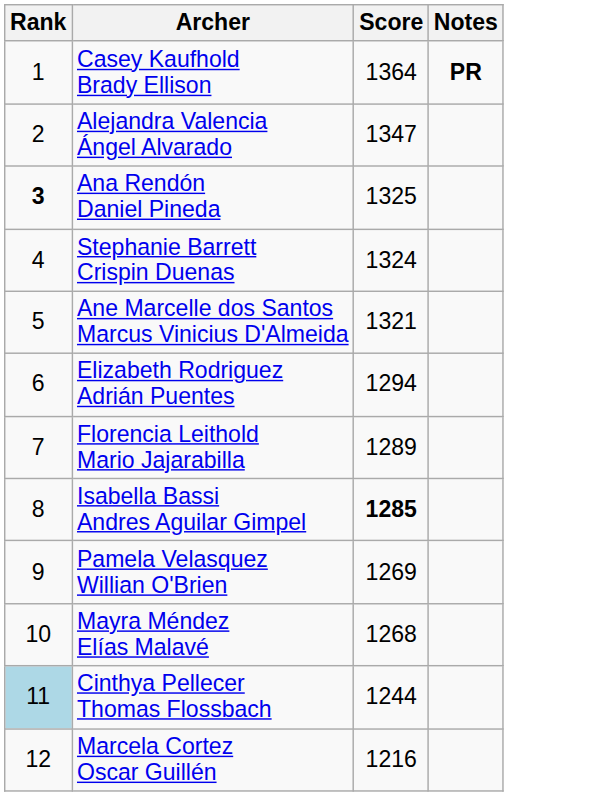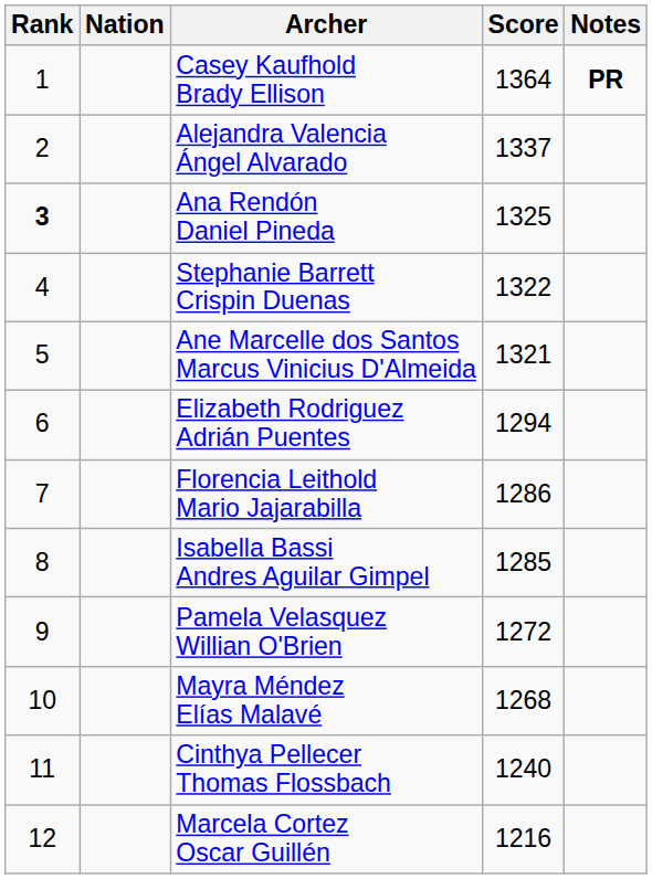 <table class="wikitable sortable" style="text-align:center">
 <tr>
 <th>Rank</th>
+<th>Nation</th>
 <th>Archer</th>
 <th>Score</th>
 <th>Notes</th>
 </tr>
 <tr>
 <td>1</td>
+<td align=left></td>
 <td align=left><a href='#'>Casey Kaufhold</a><br><a href='#'>Brady Ellison</a></td>
 <td>1364</td>
 <td><strong>PR</strong></td>
 </tr>
 <tr>
 <td>2</td>
+<td align=left></td>
 <td align=left><a href='#'>Alejandra Valencia</a><br><a href='#'>Ángel Alvarado</a></td>
-<td>1347</td>
+<td>1337</td>
 <td></td>
 </tr>
 <tr>
 <td><strong>3</strong></td>
+<td align=left></td>
 <td align=left><a href='#'>Ana Rendón</a><br><a href='#'>Daniel Pineda</a></td>
 <td>1325</td>
 <td></td>
 </tr>
 <tr>
 <td>4</td>
+<td align=left></td>
 <td align=left><a href='#'>Stephanie Barrett</a><br><a href='#'>Crispin Duenas</a></td>
-<td>1324</td>
+<td>1322</td>
 <td></td>
 </tr>
 <tr>
 <td>5</td>
+<td align=left></td>
 <td align=left><a href='#'>Ane Marcelle dos Santos</a><br><a href='#'>Marcus Vinicius D'Almeida</a></td>
 <td>1321</td>
 <td></td>
 </tr>
 <tr>
 <td>6</td>
+<td align=left></td>
 <td align=left><a href='#'>Elizabeth Rodriguez</a><br><a href='#'>Adrián Puentes</a></td>
 <td>1294</td>
 <td></td>
 </tr>
 <tr>
 <td>7</td>
+<td align=left></td>
 <td align=left><a href='#'>Florencia Leithold</a> <br><a href='#'>Mario Jajarabilla</a></td>
-<td>1289</td>
+<td>1286</td>
 <td></td>
 </tr>
 <tr>
 <td>8</td>
+<td align=left></td>
 <td align=left><a href='#'>Isabella Bassi</a><br><a href='#'>Andres Aguilar Gimpel</a></td>
-<td><strong>1285</strong></td>
+<td>1285</td>
 <td></td>
 </tr>
 <tr>
 <td>9</td>
+<td align=left></td>
 <td align=left><a href='#'>Pamela Velasquez</a> <br><a href='#'>Willian O'Brien</a></td>
-<td>1269</td>
+<td>1272</td>
 <td></td>
 </tr>
 <tr>
 <td>10</td>
+<td align=left></td>
 <td align=left><a href='#'>Mayra Méndez</a><br><a href='#'>Elías Malavé</a></td>
 <td>1268</td>
 <td></td>
 </tr>
 <tr>
-<td style="background: lightblue;">11</td>
+<td>11</td>
+<td align=left></td>
 <td align=left><a href='#'>Cinthya Pellecer</a> <br><a href='#'>Thomas Flossbach</a></td>
-<td>1244</td>
+<td>1240</td>
 <td></td>
 </tr>
 <tr>
 <td>12</td>
+<td align=left></td>
 <td align=left><a href='#'>Marcela Cortez</a><br><a href='#'>Oscar Guillén</a></td>
 <td>1216</td>
 <td></td>
 </tr>
 </table>
